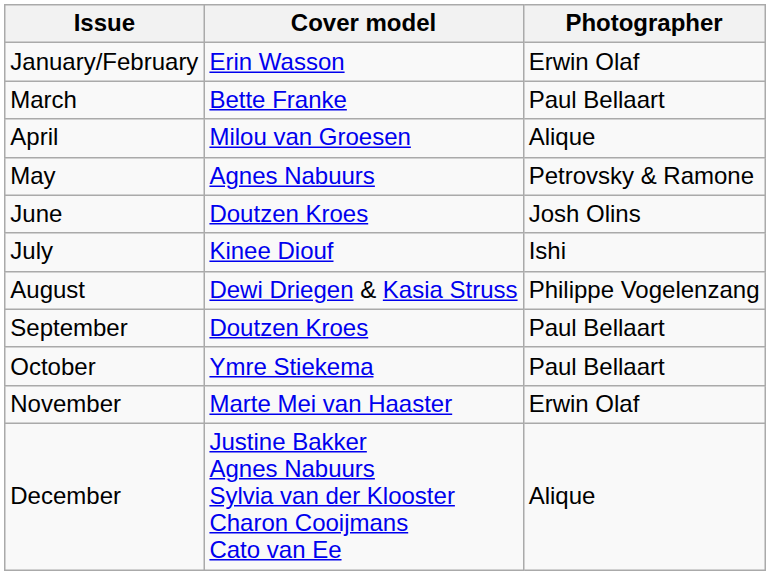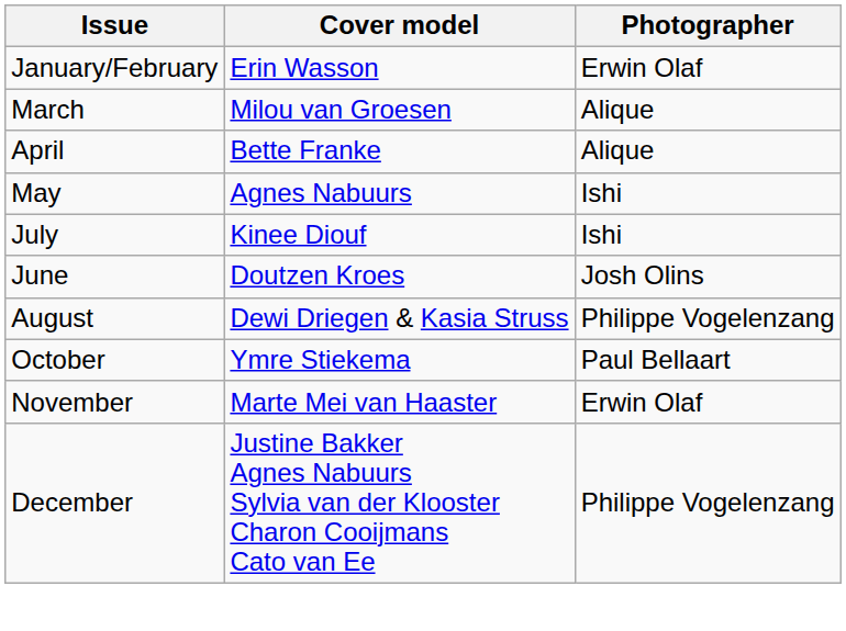 <table class="sortable wikitable">
 <tr>
 <th>Issue</th>
 <th>Cover model</th>
 <th>Photographer</th>
 </tr>
 <tr>
 <td>January/February</td>
 <td><a href='#'>Erin Wasson</a></td>
 <td>Erwin Olaf</td>
 </tr>
 <tr>
 <td>March</td>
-<td><a href='#'>Bette Franke</a></td>
-<td>Paul Bellaart</td>
+<td><a href='#'>Milou van Groesen</a></td>
+<td>Alique</td>
 </tr>
 <tr>
 <td>April</td>
-<td><a href='#'>Milou van Groesen</a></td>
+<td><a href='#'>Bette Franke</a></td>
 <td>Alique</td>
 </tr>
 <tr>
 <td>May</td>
 <td><a href='#'>Agnes Nabuurs</a></td>
-<td>Petrovsky & Ramone</td>
+<td>Ishi</td>
+</tr>
+<tr>
+<td>July</td>
+<td><a href='#'>Kinee Diouf</a></td>
+<td>Ishi</td>
 </tr>
 <tr>
 <td>June</td>
 <td><a href='#'>Doutzen Kroes</a></td>
 <td>Josh Olins</td>
 </tr>
 <tr>
-<td>July</td>
-<td><a href='#'>Kinee Diouf</a></td>
-<td>Ishi</td>
-</tr>
-<tr>
 <td>August</td>
 <td><a href='#'>Dewi Driegen</a> & <a href='#'>Kasia Struss</a></td>
 <td>Philippe Vogelenzang</td>
-</tr>
-<tr>
-<td>September</td>
-<td><a href='#'>Doutzen Kroes</a></td>
-<td>Paul Bellaart</td>
 </tr>
 <tr>
 <td>October</td>
 <td><a href='#'>Ymre Stiekema</a></td>
 <td>Paul Bellaart</td>
 </tr>
 <tr>
 <td>November</td>
 <td><a href='#'>Marte Mei van Haaster</a></td>
 <td>Erwin Olaf</td>
 </tr>
 <tr>
 <td>December</td>
 <td><a href='#'>Justine Bakker</a><br><a href='#'>Agnes Nabuurs</a><br><a href='#'>Sylvia van der Klooster</a><br><a href='#'>Charon Cooijmans</a><br><a href='#'>Cato van Ee</a></td>
-<td>Alique</td>
+<td>Philippe Vogelenzang</td>
 </tr>
 </table>
